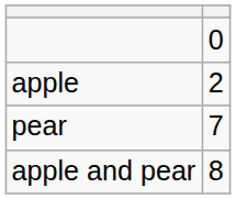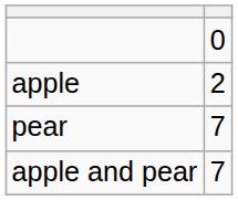 <table class="wikitable" style="float:right">
 <tr>
 <th></th>
 <th></th>
 </tr>
 <tr>
 <td></td>
 <td>0</td>
 </tr>
 <tr>
 <td>apple</td>
 <td>2</td>
 </tr>
 <tr>
 <td>pear</td>
 <td>7</td>
 </tr>
 <tr>
 <td>apple and pear</td>
-<td>8</td>
+<td>7</td>
 </tr>
 </table>
